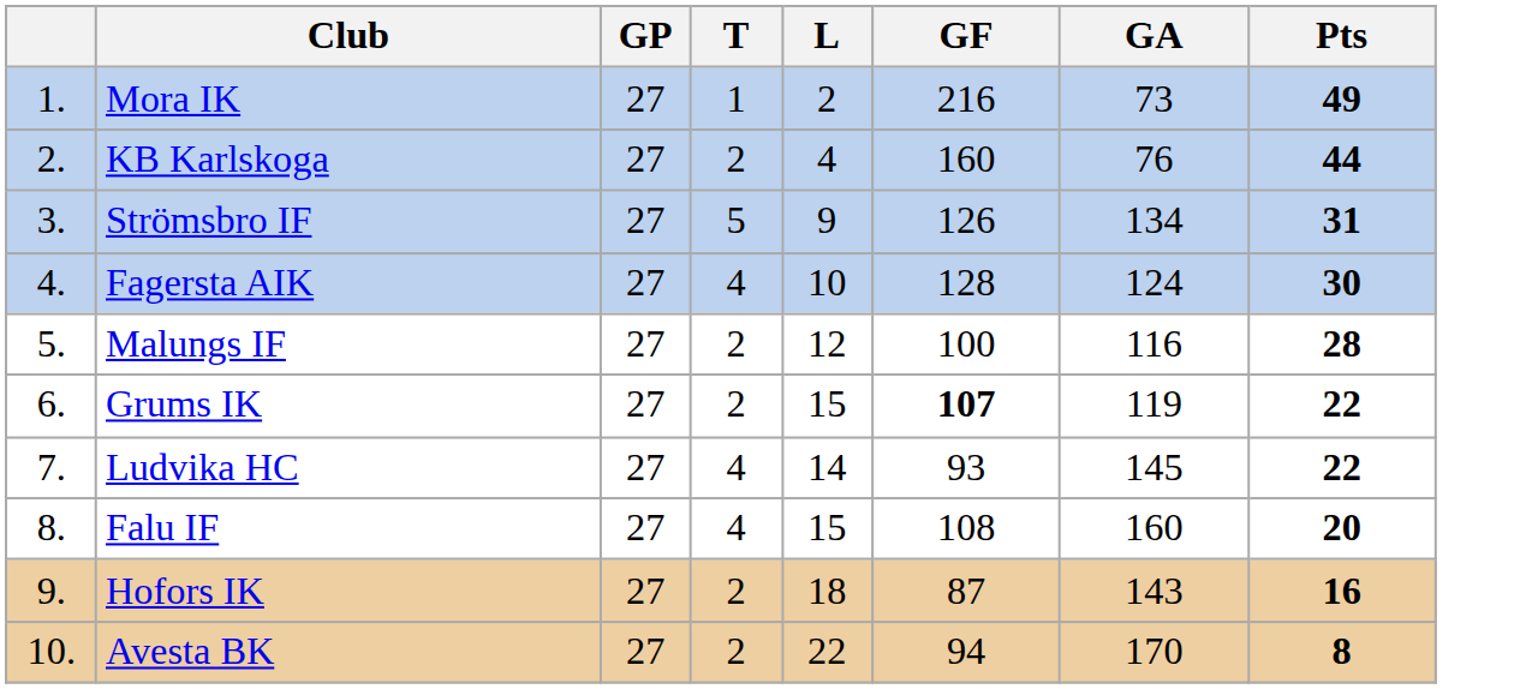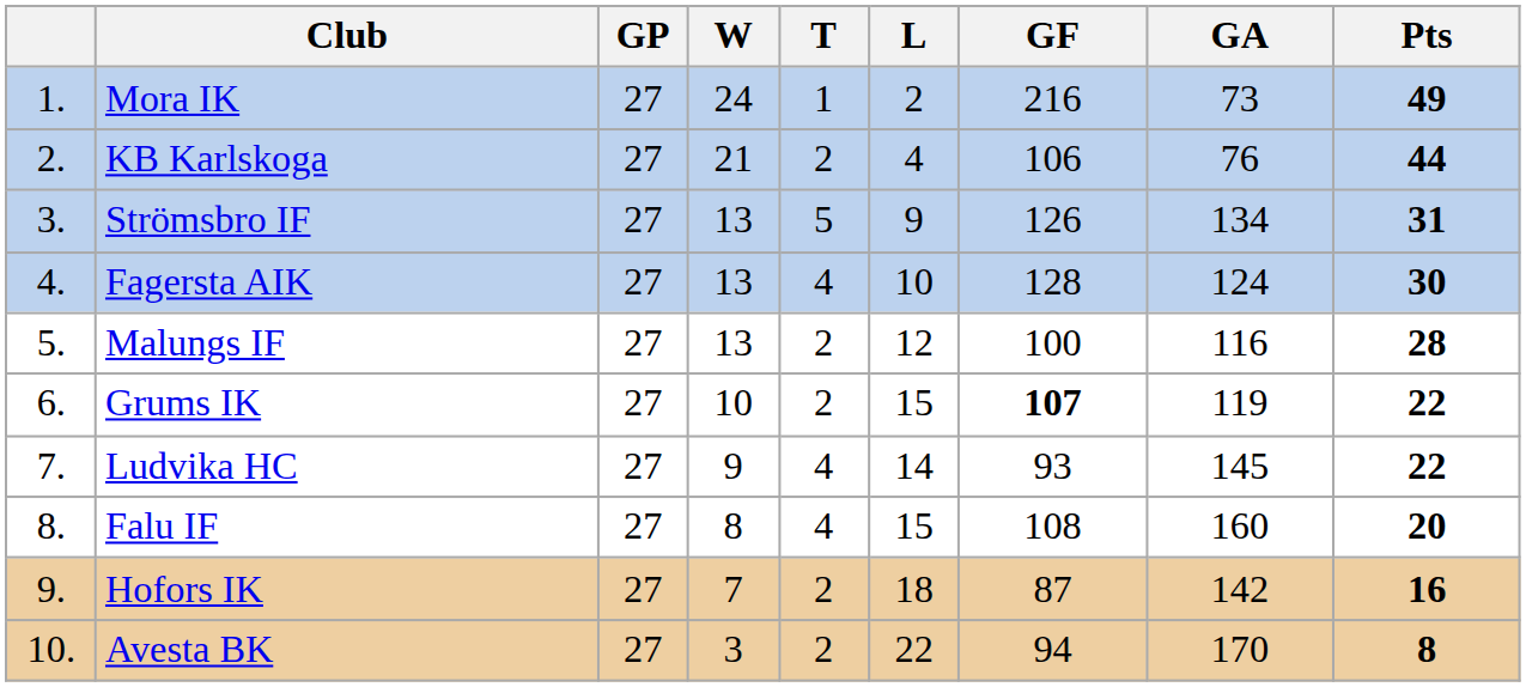 <table class="wikitable">
 <tr>
 <th width="30"></th>
 <th width="200">Club</th>
 <th width="30">GP</th>
+<th width="30">W</th>
 <th width="30">T</th>
 <th width="30">L</th>
 <th width="70">GF</th>
 <th width="70">GA</th>
 <th width="70">Pts</th>
 </tr>
 <tr bgcolor="#BCD2EE" align="center">
 <td>1.</td>
 <td align="left"><a href='#'>Mora IK</a></td>
 <td>27</td>
+<td>24</td>
 <td>1</td>
 <td>2</td>
 <td>216</td>
 <td>73</td>
 <td><strong>49</strong></td>
 </tr>
 <tr bgcolor="#BCD2EE" align="center">
 <td>2.</td>
 <td align="left"><a href='#'>KB Karlskoga</a></td>
 <td>27</td>
+<td>21</td>
 <td>2</td>
 <td>4</td>
-<td>160</td>
+<td>106</td>
 <td>76</td>
 <td><strong>44</strong></td>
 </tr>
 <tr bgcolor="#BCD2EE" align="center">
 <td>3.</td>
 <td align="left"><a href='#'>Strömsbro IF</a></td>
 <td>27</td>
+<td>13</td>
 <td>5</td>
 <td>9</td>
 <td>126</td>
 <td>134</td>
 <td><strong>31</strong></td>
 </tr>
 <tr bgcolor="#BCD2EE" align="center">
 <td>4.</td>
 <td align="left"><a href='#'>Fagersta AIK</a></td>
 <td>27</td>
+<td>13</td>
 <td>4</td>
 <td>10</td>
 <td>128</td>
 <td>124</td>
 <td><strong>30</strong></td>
 </tr>
 <tr bgcolor="#FFFFFF" align="center">
 <td>5.</td>
 <td align="left"><a href='#'>Malungs IF</a></td>
 <td>27</td>
+<td>13</td>
 <td>2</td>
 <td>12</td>
 <td>100</td>
 <td>116</td>
 <td><strong>28</strong></td>
 </tr>
 <tr bgcolor="#FFFFFF" align="center">
 <td>6.</td>
 <td align="left"><a href='#'>Grums IK</a></td>
 <td>27</td>
+<td>10</td>
 <td>2</td>
 <td>15</td>
 <td><strong>107</strong></td>
 <td>119</td>
 <td><strong>22</strong></td>
 </tr>
 <tr bgcolor="#FFFFFF" align="center">
 <td>7.</td>
 <td align="left"><a href='#'>Ludvika HC</a></td>
 <td>27</td>
+<td>9</td>
 <td>4</td>
 <td>14</td>
 <td>93</td>
 <td>145</td>
 <td><strong>22</strong></td>
 </tr>
 <tr bgcolor="#FFFFFF" align="center">
 <td>8.</td>
 <td align="left"><a href='#'>Falu IF</a></td>
 <td>27</td>
+<td>8</td>
 <td>4</td>
 <td>15</td>
 <td>108</td>
 <td>160</td>
 <td><strong>20</strong></td>
 </tr>
 <tr bgcolor="#EECFA1" align="center">
 <td>9.</td>
 <td align="left"><a href='#'>Hofors IK</a></td>
 <td>27</td>
+<td>7</td>
 <td>2</td>
 <td>18</td>
 <td>87</td>
-<td>143</td>
+<td>142</td>
 <td><strong>16</strong></td>
 </tr>
 <tr bgcolor="#EECFA1" align="center">
 <td>10.</td>
 <td align="left"><a href='#'>Avesta BK</a></td>
 <td>27</td>
+<td>3</td>
 <td>2</td>
 <td>22</td>
 <td>94</td>
 <td>170</td>
 <td><strong>8</strong></td>
 </tr>
 </table>
